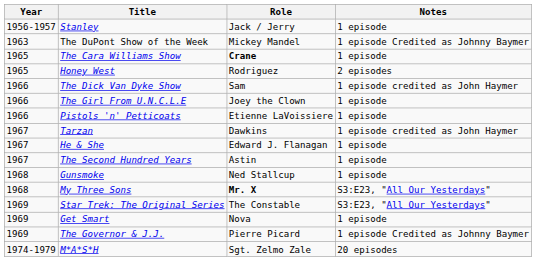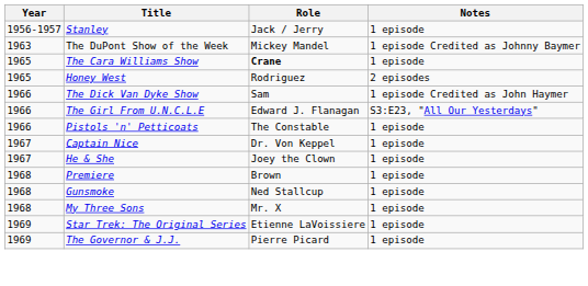 <table class="wikitable">
 <tr>
 <th>Year</th>
 <th>Title</th>
 <th>Role</th>
 <th>Notes</th>
 </tr>
 <tr>
 <td>1956-1957</td>
 <td><em><a href='#'>Stanley</a></em></td>
 <td>Jack / Jerry</td>
 <td>1 episode</td>
 </tr>
 <tr>
 <td>1963</td>
 <td>The DuPont Show of the Week</td>
 <td>Mickey Mandel</td>
 <td>1 episode Credited as Johnny Baymer</td>
 </tr>
 <tr>
 <td>1965</td>
 <td><em><a href='#'>The Cara Williams Show</a></em></td>
 <td><strong>Crane</strong></td>
 <td>1 episode</td>
 </tr>
 <tr>
 <td>1965</td>
 <td><em><a href='#'>Honey West</a></em></td>
 <td>Rodriguez</td>
 <td>2 episodes</td>
 </tr>
 <tr>
 <td>1966</td>
 <td><em><a href='#'>The Dick Van Dyke Show</a></em></td>
 <td>Sam</td>
-<td>1 episode credited as John Haymer</td>
+<td>1 episode Credited as John Haymer</td>
 </tr>
 <tr>
 <td>1966</td>
 <td><em><a href='#'>The Girl From U.N.C.L.E</a></em></td>
+<td>Edward J. Flanagan</td>
+<td>S3:E23, "<a href='#'>All Our Yesterdays</a>"</td>
+</tr>
+<tr>
+<td>1966</td>
+<td><em><a href='#'>Pistols 'n' Petticoats</a></em></td>
+<td>The Constable</td>
+<td>1 episode</td>
+</tr>
+<tr>
+<td>1967</td>
+<td><em><a href='#'>Captain Nice</a></em></td>
+<td>Dr. Von Keppel</td>
+<td>1 episode</td>
+</tr>
+<tr>
+<td>1967</td>
+<td><em><a href='#'>He & She</a></em></td>
 <td>Joey the Clown</td>
 <td>1 episode</td>
 </tr>
 <tr>
-<td>1966</td>
-<td><em><a href='#'>Pistols 'n' Petticoats</a></em></td>
-<td>Etienne LaVoissiere</td>
-<td>1 episode</td>
-</tr>
-<tr>
-<td>1967</td>
-<td><em><a href='#'>Tarzan</a></em></td>
-<td>Dawkins</td>
-<td>1 episode credited as John Haymer</td>
-</tr>
-<tr>
-<td>1967</td>
-<td><em><a href='#'>He & She</a></em></td>
-<td>Edward J. Flanagan</td>
-<td>1 episode</td>
-</tr>
-<tr>
-<td>1967</td>
-<td><em><a href='#'>The Second Hundred Years</a></em></td>
-<td>Astin</td>
+<td>1968</td>
+<td><em><a href='#'>Premiere</a></em></td>
+<td>Brown</td>
 <td>1 episode</td>
 </tr>
 <tr>
 <td>1968</td>
 <td><em><a href='#'>Gunsmoke</a></em></td>
 <td>Ned Stallcup</td>
 <td>1 episode</td>
 </tr>
 <tr>
 <td>1968</td>
 <td><em><a href='#'>My Three Sons</a></em></td>
-<td><strong>Mr. X</strong></td>
-<td>S3:E23, "<a href='#'>All Our Yesterdays</a>"</td>
+<td>Mr. X</td>
+<td>1 episode</td>
 </tr>
 <tr>
 <td>1969</td>
 <td><em><a href='#'>Star Trek: The Original Series</a></em></td>
-<td>The Constable</td>
-<td>S3:E23, "<a href='#'>All Our Yesterdays</a>"</td>
-</tr>
-<tr>
-<td>1969</td>
-<td><em><a href='#'>Get Smart</a></em></td>
-<td>Nova</td>
+<td>Etienne LaVoissiere</td>
 <td>1 episode</td>
 </tr>
 <tr>
 <td>1969</td>
 <td><em><a href='#'>The Governor & J.J.</a></em></td>
 <td>Pierre Picard</td>
-<td>1 episode Credited as Johnny Baymer</td>
-</tr>
-<tr>
-<td>1974-1979</td>
-<td><em><a href='#'>M*A*S*H</a></em></td>
-<td>Sgt. Zelmo Zale</td>
-<td>20 episodes</td>
+<td>1 episode</td>
 </tr>
 </table>
